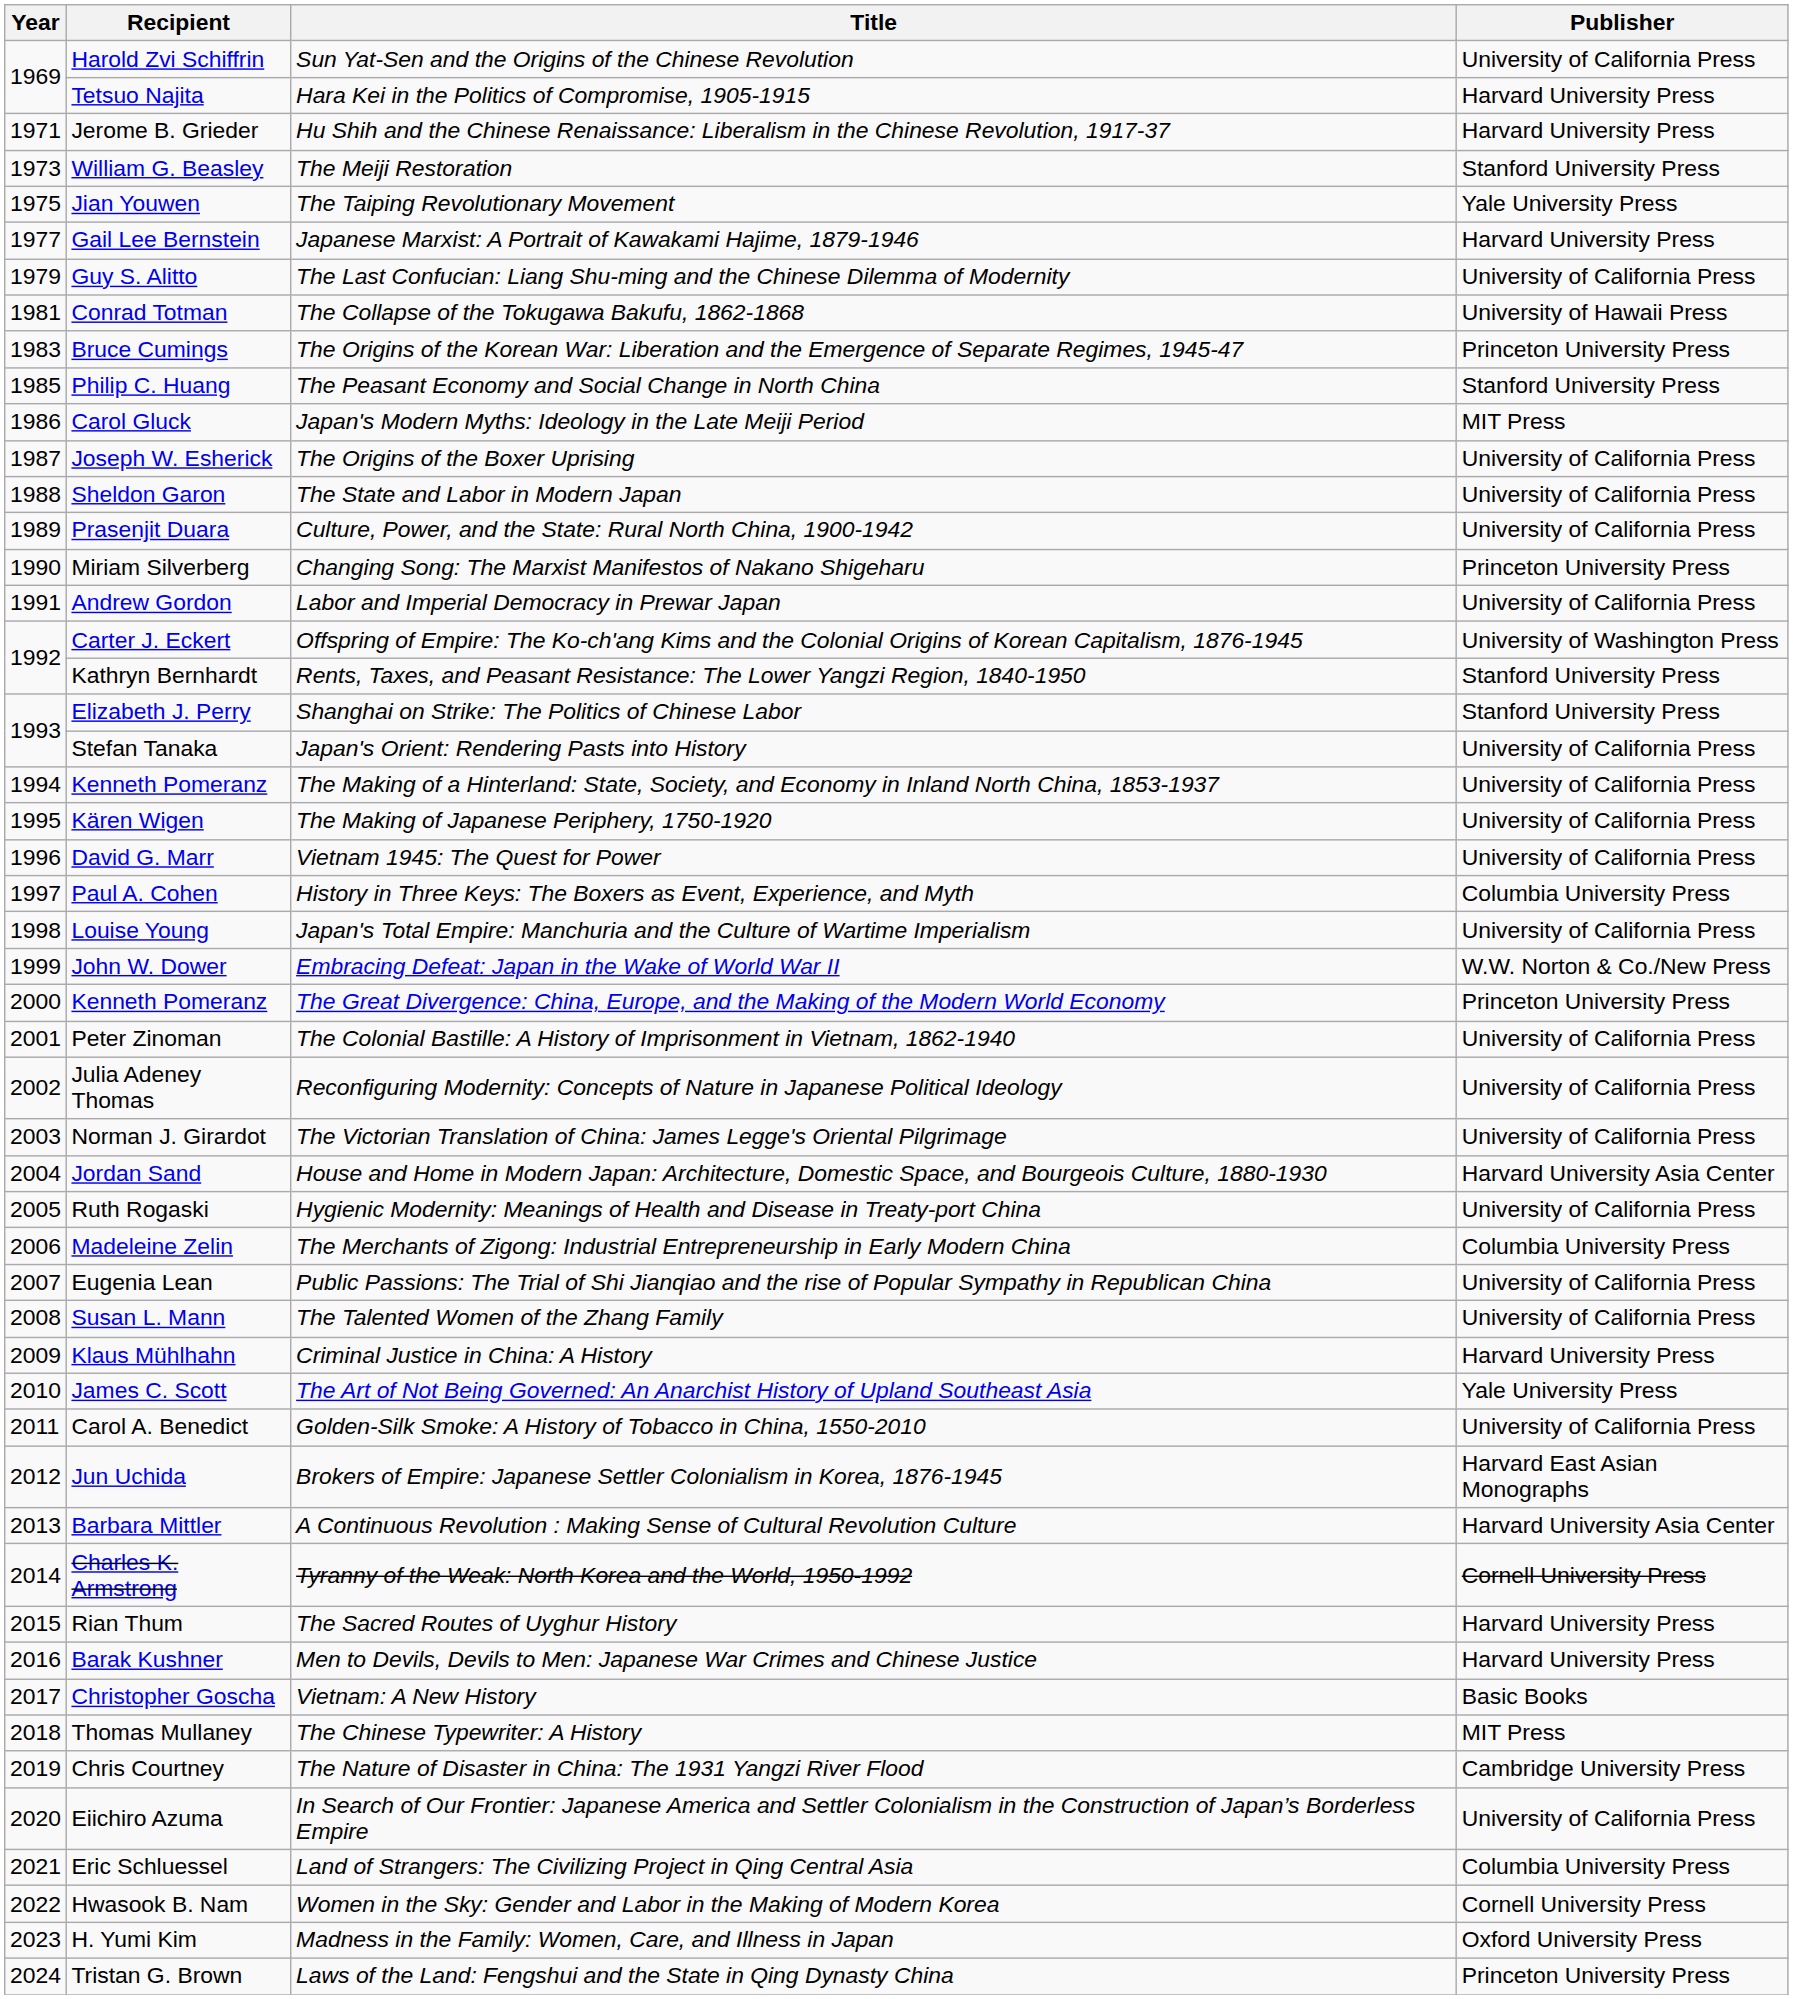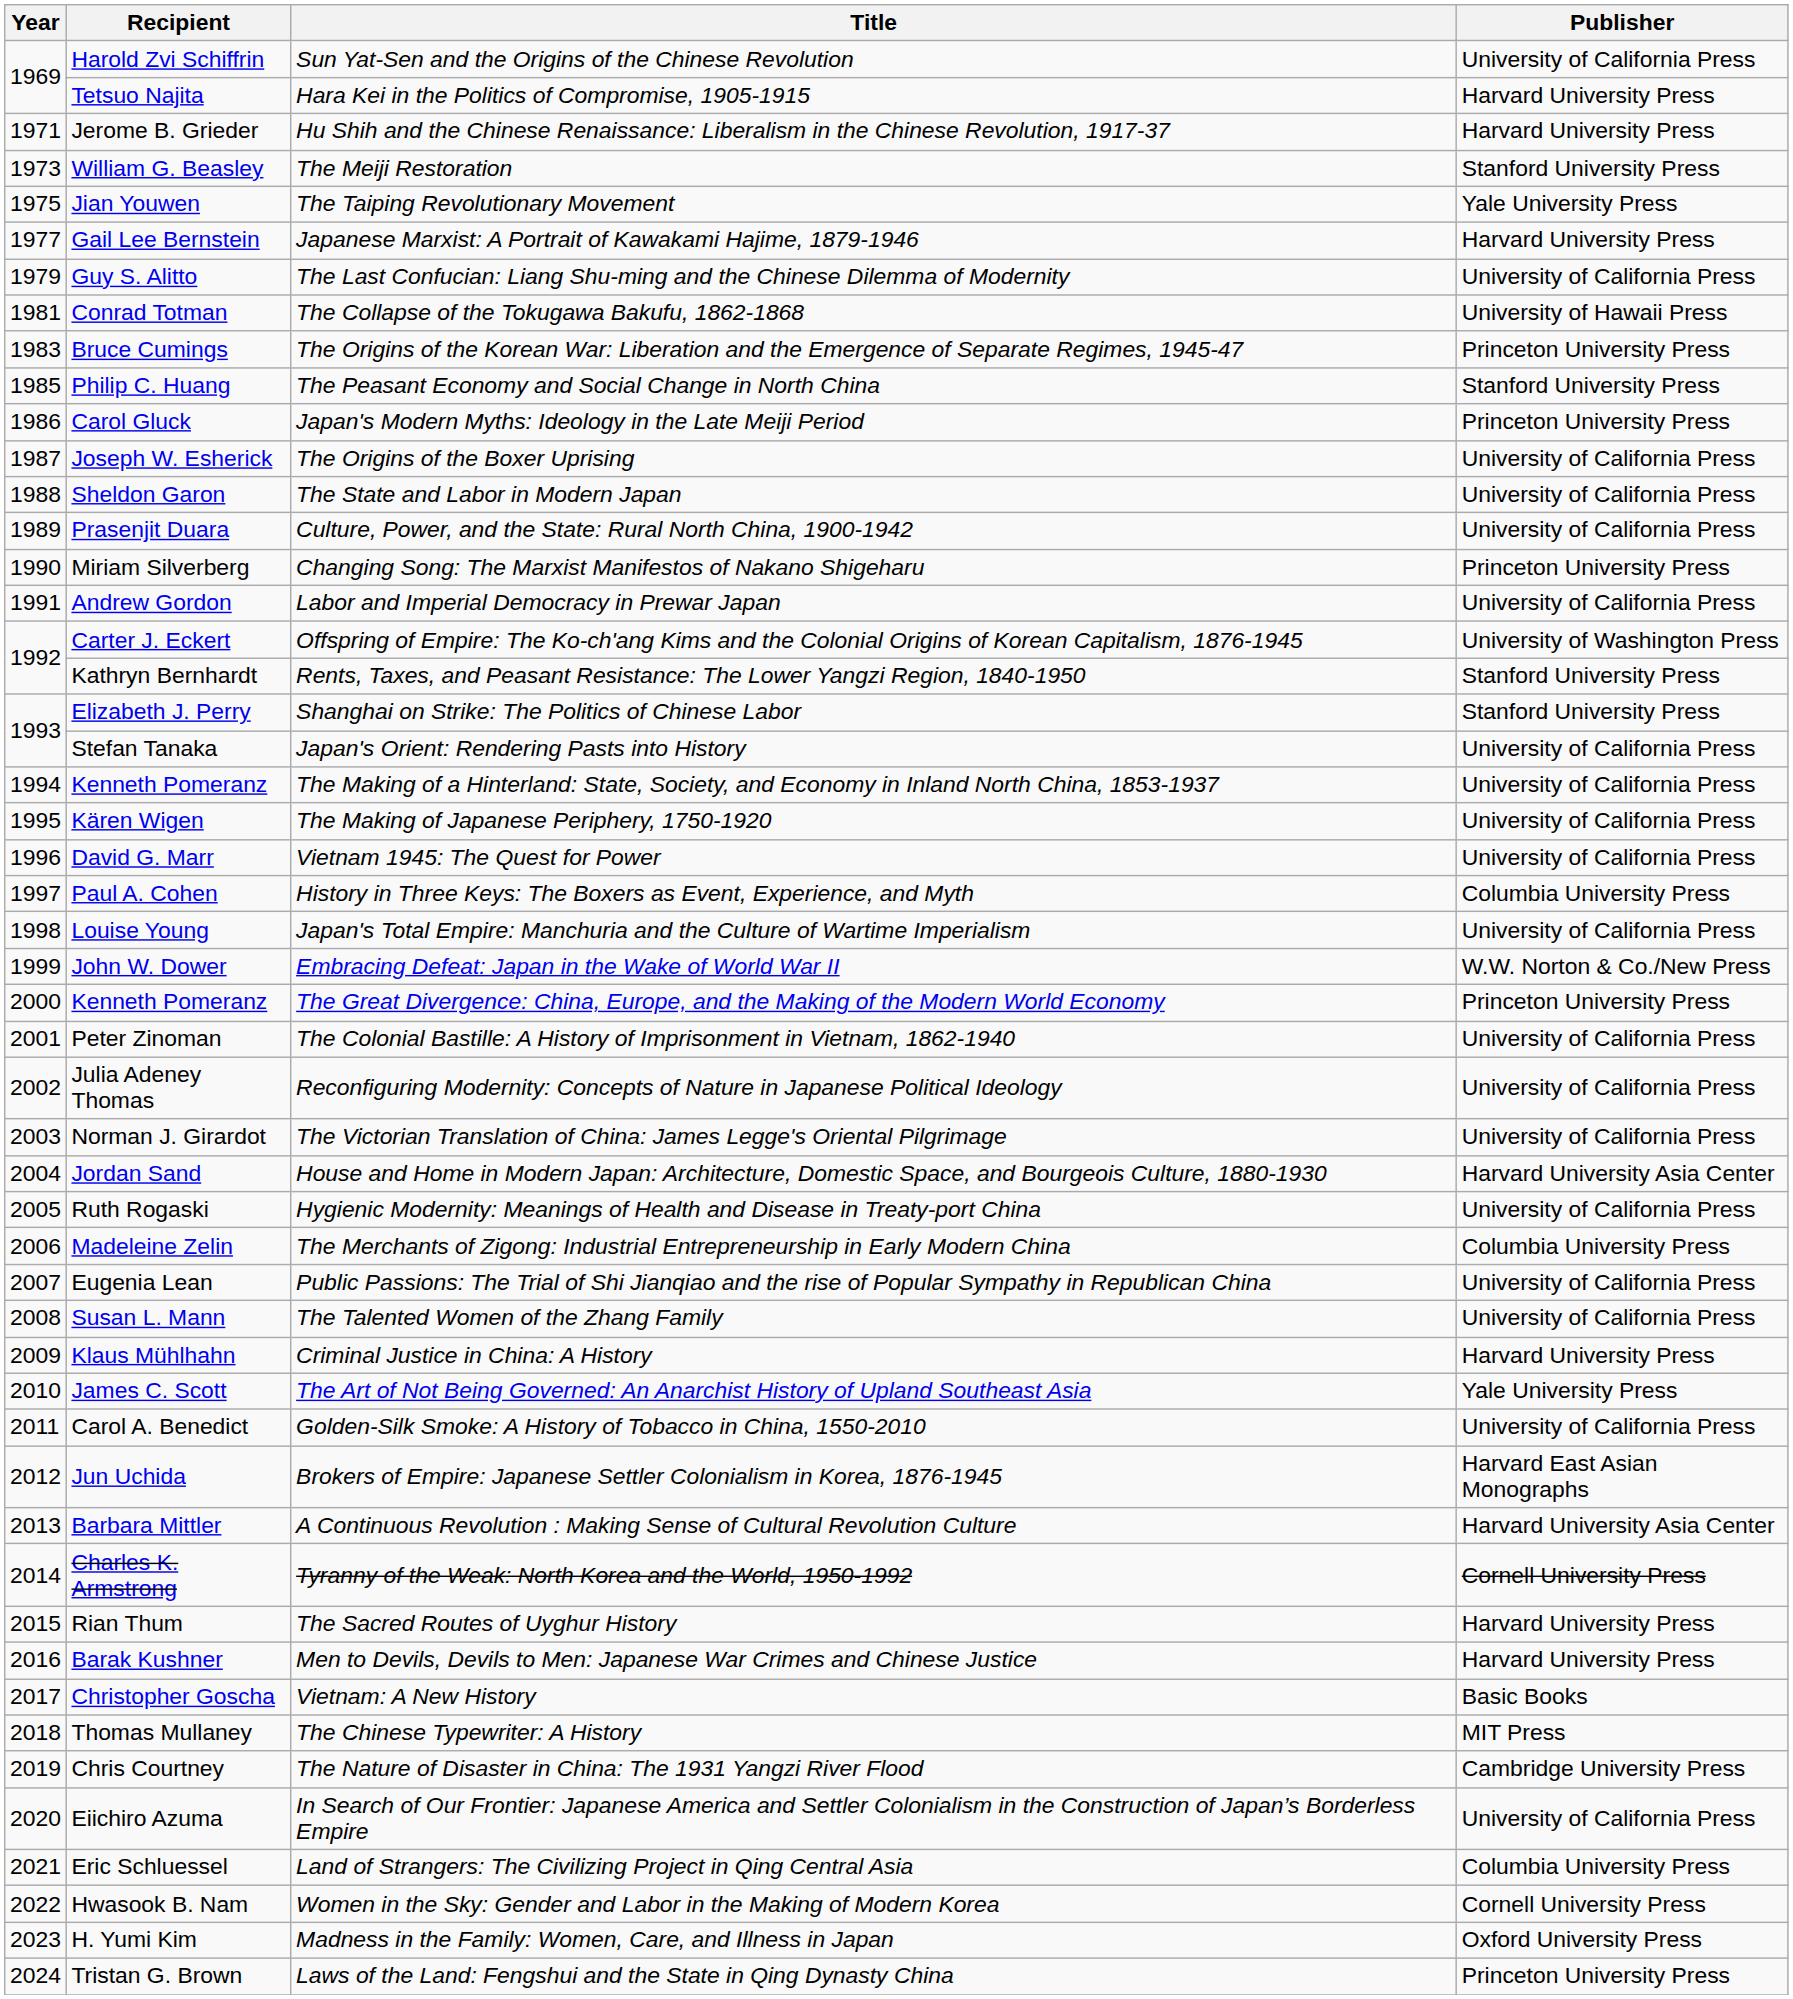 <table class="wikitable sortable">
 <tr>
 <th>Year</th>
 <th>Recipient</th>
 <th>Title</th>
 <th>Publisher</th>
 </tr>
 <tr>
 <td rowspan=2>1969</td>
 <td><a href='#'>Harold Zvi Schiffrin</a></td>
 <td><em>Sun Yat-Sen and the Origins of the Chinese Revolution</em></td>
 <td>University of California Press</td>
 </tr>
 <tr>
 <td><a href='#'>Tetsuo Najita</a></td>
 <td><em>Hara Kei in the Politics of Compromise, 1905-1915</em></td>
 <td>Harvard University Press</td>
 </tr>
 <tr>
 <td>1971</td>
 <td>Jerome B. Grieder</td>
 <td><em>Hu Shih and the Chinese Renaissance: Liberalism in the Chinese Revolution, 1917-37</em></td>
 <td>Harvard University Press</td>
 </tr>
 <tr>
 <td>1973</td>
 <td><a href='#'>William G. Beasley</a></td>
 <td><em>The Meiji Restoration</em></td>
 <td>Stanford University Press</td>
 </tr>
 <tr>
 <td>1975</td>
 <td><a href='#'>Jian Youwen</a></td>
 <td><em>The Taiping Revolutionary Movement</em></td>
 <td>Yale University Press</td>
 </tr>
 <tr>
 <td>1977</td>
 <td><a href='#'>Gail Lee Bernstein</a></td>
 <td><em>Japanese Marxist: A Portrait of Kawakami Hajime, 1879-1946</em></td>
 <td>Harvard University Press</td>
 </tr>
 <tr>
 <td>1979</td>
 <td><a href='#'>Guy S. Alitto</a></td>
 <td><em>The Last Confucian: Liang Shu-ming and the Chinese Dilemma of Modernity</em></td>
 <td>University of California Press</td>
 </tr>
 <tr>
 <td>1981</td>
 <td><a href='#'>Conrad Totman</a></td>
 <td><em>The Collapse of the Tokugawa Bakufu, 1862-1868</em></td>
 <td>University of Hawaii Press</td>
 </tr>
 <tr>
 <td>1983</td>
 <td><a href='#'>Bruce Cumings</a></td>
 <td><em>The Origins of the Korean War: Liberation and the Emergence of Separate Regimes, 1945-47</em></td>
 <td>Princeton University Press</td>
 </tr>
 <tr>
 <td>1985</td>
 <td><a href='#'>Philip C. Huang</a></td>
 <td><em>The Peasant Economy and Social Change in North China</em></td>
 <td>Stanford University Press</td>
 </tr>
 <tr>
 <td>1986</td>
 <td><a href='#'>Carol Gluck</a></td>
 <td><em>Japan's Modern Myths: Ideology in the Late Meiji Period</em></td>
-<td>MIT Press</td>
+<td>Princeton University Press</td>
 </tr>
 <tr>
 <td>1987</td>
 <td><a href='#'>Joseph W. Esherick</a></td>
 <td><em>The Origins of the Boxer Uprising</em></td>
 <td>University of California Press</td>
 </tr>
 <tr>
 <td>1988</td>
 <td><a href='#'>Sheldon Garon</a></td>
 <td><em>The State and Labor in Modern Japan</em></td>
 <td>University of California Press</td>
 </tr>
 <tr>
 <td>1989</td>
 <td><a href='#'>Prasenjit Duara</a></td>
 <td><em>Culture, Power, and the State: Rural North China, 1900-1942</em></td>
 <td>University of California Press</td>
 </tr>
 <tr>
 <td>1990</td>
 <td>Miriam Silverberg</td>
 <td><em>Changing Song: The Marxist Manifestos of Nakano Shigeharu</em></td>
 <td>Princeton University Press</td>
 </tr>
 <tr>
 <td>1991</td>
 <td><a href='#'>Andrew Gordon</a></td>
 <td><em>Labor and Imperial Democracy in Prewar Japan</em></td>
 <td>University of California Press</td>
 </tr>
 <tr>
 <td rowspan=2>1992</td>
 <td><a href='#'>Carter J. Eckert</a></td>
 <td><em>Offspring of Empire: The Ko-ch'ang Kims and the Colonial Origins of Korean Capitalism, 1876-1945</em></td>
 <td>University of Washington Press</td>
 </tr>
 <tr>
 <td>Kathryn Bernhardt</td>
 <td><em>Rents, Taxes, and Peasant Resistance: The Lower Yangzi Region, 1840-1950</em></td>
 <td>Stanford University Press</td>
 </tr>
 <tr>
 <td rowspan=2>1993</td>
 <td><a href='#'>Elizabeth J. Perry</a></td>
 <td><em>Shanghai on Strike: The Politics of Chinese Labor</em></td>
 <td>Stanford University Press</td>
 </tr>
 <tr>
 <td>Stefan Tanaka</td>
 <td><em>Japan's Orient: Rendering Pasts into History</em></td>
 <td>University of California Press</td>
 </tr>
 <tr>
 <td>1994</td>
 <td><a href='#'>Kenneth Pomeranz</a></td>
 <td><em>The Making of a Hinterland: State, Society, and Economy in Inland North China, 1853-1937</em></td>
 <td>University of California Press</td>
 </tr>
 <tr>
 <td>1995</td>
 <td><a href='#'>Kären Wigen</a></td>
 <td><em>The Making of Japanese Periphery, 1750-1920</em></td>
 <td>University of California Press</td>
 </tr>
 <tr>
 <td>1996</td>
 <td><a href='#'>David G. Marr</a></td>
 <td><em>Vietnam 1945: The Quest for Power</em></td>
 <td>University of California Press</td>
 </tr>
 <tr>
 <td>1997</td>
 <td><a href='#'>Paul A. Cohen</a></td>
 <td><em>History in Three Keys: The Boxers as Event, Experience, and Myth</em></td>
 <td>Columbia University Press</td>
 </tr>
 <tr>
 <td>1998</td>
 <td><a href='#'>Louise Young</a></td>
 <td><em>Japan's Total Empire: Manchuria and the Culture of Wartime Imperialism</em></td>
 <td>University of California Press</td>
 </tr>
 <tr>
 <td>1999</td>
 <td><a href='#'>John W. Dower</a></td>
 <td><em><a href='#'>Embracing Defeat: Japan in the Wake of World War II</a></em></td>
 <td>W.W. Norton & Co./New Press</td>
 </tr>
 <tr>
 <td>2000</td>
 <td><a href='#'>Kenneth Pomeranz</a></td>
 <td><em><a href='#'>The Great Divergence: China, Europe, and the Making of the Modern World Economy</a></em></td>
 <td>Princeton University Press</td>
 </tr>
 <tr>
 <td>2001</td>
 <td>Peter Zinoman</td>
 <td><em>The Colonial Bastille: A History of Imprisonment in Vietnam, 1862-1940</em></td>
 <td>University of California Press</td>
 </tr>
 <tr>
 <td>2002</td>
 <td>Julia Adeney Thomas</td>
 <td><em>Reconfiguring Modernity: Concepts of Nature in Japanese Political Ideology</em></td>
 <td>University of California Press</td>
 </tr>
 <tr>
 <td>2003</td>
 <td>Norman J. Girardot</td>
 <td><em>The Victorian Translation of China: James Legge's Oriental Pilgrimage</em></td>
 <td>University of California Press</td>
 </tr>
 <tr>
 <td>2004</td>
 <td><a href='#'>Jordan Sand</a></td>
 <td><em>House and Home in Modern Japan: Architecture, Domestic Space, and Bourgeois Culture, 1880-1930</em></td>
 <td>Harvard University Asia Center</td>
 </tr>
 <tr>
 <td>2005</td>
 <td>Ruth Rogaski</td>
 <td><em>Hygienic Modernity: Meanings of Health and Disease in Treaty-port China</em></td>
 <td>University of California Press</td>
 </tr>
 <tr>
 <td>2006</td>
 <td><a href='#'>Madeleine Zelin</a></td>
 <td><em>The Merchants of Zigong: Industrial Entrepreneurship in Early Modern China</em></td>
 <td>Columbia University Press</td>
 </tr>
 <tr>
 <td>2007</td>
 <td>Eugenia Lean</td>
 <td><em>Public Passions: The Trial of Shi Jianqiao and the rise of Popular Sympathy in Republican China</em></td>
 <td>University of California Press</td>
 </tr>
 <tr>
 <td>2008</td>
 <td><a href='#'>Susan L. Mann</a></td>
 <td><em>The Talented Women of the Zhang Family</em></td>
 <td>University of California Press</td>
 </tr>
 <tr>
 <td>2009</td>
 <td><a href='#'>Klaus Mühlhahn</a></td>
 <td><em>Criminal Justice in China: A History</em></td>
 <td>Harvard University Press</td>
 </tr>
 <tr>
 <td>2010</td>
 <td><a href='#'>James C. Scott</a></td>
 <td><em><a href='#'>The Art of Not Being Governed: An Anarchist History of Upland Southeast Asia</a></em></td>
 <td>Yale University Press</td>
 </tr>
 <tr>
 <td>2011</td>
 <td>Carol A. Benedict</td>
 <td><em>Golden-Silk Smoke: A History of Tobacco in China, 1550-2010</em></td>
 <td>University of California Press</td>
 </tr>
 <tr>
 <td>2012</td>
 <td><a href='#'>Jun Uchida</a></td>
 <td><em>Brokers of Empire: Japanese Settler Colonialism in Korea, 1876-1945</em></td>
 <td>Harvard East Asian Monographs</td>
 </tr>
 <tr>
 <td>2013</td>
 <td><a href='#'>Barbara Mittler</a></td>
 <td><em>A Continuous Revolution : Making Sense of Cultural Revolution Culture</em></td>
 <td>Harvard University Asia Center</td>
 </tr>
 <tr>
 <td>2014</td>
 <td><s><a href='#'>Charles K. Armstrong</a></s></td>
 <td><s><em>Tyranny of the Weak: North Korea and the World, 1950-1992</em></s></td>
 <td><s>Cornell University Press</s></td>
 </tr>
 <tr>
 <td>2015</td>
 <td>Rian Thum</td>
 <td><em>The Sacred Routes of Uyghur History</em></td>
 <td>Harvard University Press</td>
 </tr>
 <tr>
 <td>2016</td>
 <td><a href='#'>Barak Kushner</a></td>
 <td><em>Men to Devils, Devils to Men: Japanese War Crimes and Chinese Justice</em></td>
 <td>Harvard University Press</td>
 </tr>
 <tr>
 <td>2017</td>
 <td><a href='#'>Christopher Goscha</a></td>
 <td><em>Vietnam: A New History</em></td>
 <td>Basic Books</td>
 </tr>
 <tr>
 <td>2018</td>
 <td>Thomas Mullaney</td>
 <td><em>The Chinese Typewriter: A History</em></td>
 <td>MIT Press</td>
 </tr>
 <tr>
 <td>2019</td>
 <td>Chris Courtney</td>
 <td><em>The Nature of Disaster in China: The 1931 Yangzi River Flood</em></td>
 <td>Cambridge University Press</td>
 </tr>
 <tr>
 <td>2020</td>
 <td>Eiichiro Azuma</td>
 <td><em>In Search of Our Frontier: Japanese America and Settler Colonialism in the Construction of Japan’s Borderless Empire</em></td>
 <td>University of California Press</td>
 </tr>
 <tr>
 <td>2021</td>
 <td>Eric Schluessel</td>
 <td><em>Land of Strangers: The Civilizing Project in Qing Central Asia</em></td>
 <td>Columbia University Press</td>
 </tr>
 <tr>
 <td>2022</td>
 <td>Hwasook B. Nam</td>
 <td><em>Women in the Sky: Gender and Labor in the Making of Modern Korea</em></td>
 <td>Cornell University Press</td>
 </tr>
 <tr>
 <td>2023</td>
 <td>H. Yumi Kim</td>
 <td><em>Madness in the Family: Women, Care, and Illness in Japan</em></td>
 <td>Oxford University Press</td>
 </tr>
 <tr>
 <td>2024</td>
 <td>Tristan G. Brown</td>
 <td><em>Laws of the Land: Fengshui and the State in Qing Dynasty China</em></td>
 <td>Princeton University Press</td>
 </tr>
 <tr>
 </tr>
 </table>
